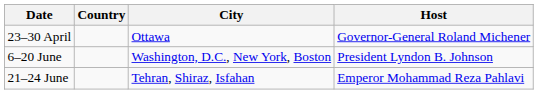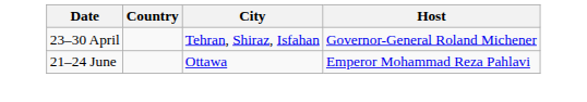 <table class="wikitable sortable" border="1" style="margin: 1em auto 1em auto">
 <tr>
 <th>Date</th>
 <th>Country</th>
 <th>City</th>
 <th>Host</th>
 </tr>
 <tr>
 <td>23–30 April</td>
 <td></td>
-<td><a href='#'>Ottawa</a></td>
+<td><a href='#'>Tehran</a>, <a href='#'>Shiraz</a>, <a href='#'>Isfahan</a></td>
 <td><a href='#'>Governor-General Roland Michener</a></td>
-</tr>
-<tr>
-<td>6–20 June</td>
-<td></td>
-<td><a href='#'>Washington, D.C.</a>, <a href='#'>New York</a>, <a href='#'>Boston</a></td>
-<td><a href='#'>President Lyndon B. Johnson</a></td>
 </tr>
 <tr>
 <td>21–24 June</td>
 <td></td>
-<td><a href='#'>Tehran</a>, <a href='#'>Shiraz</a>, <a href='#'>Isfahan</a></td>
+<td><a href='#'>Ottawa</a></td>
 <td><a href='#'>Emperor Mohammad Reza Pahlavi</a></td>
 </tr>
 </table>
